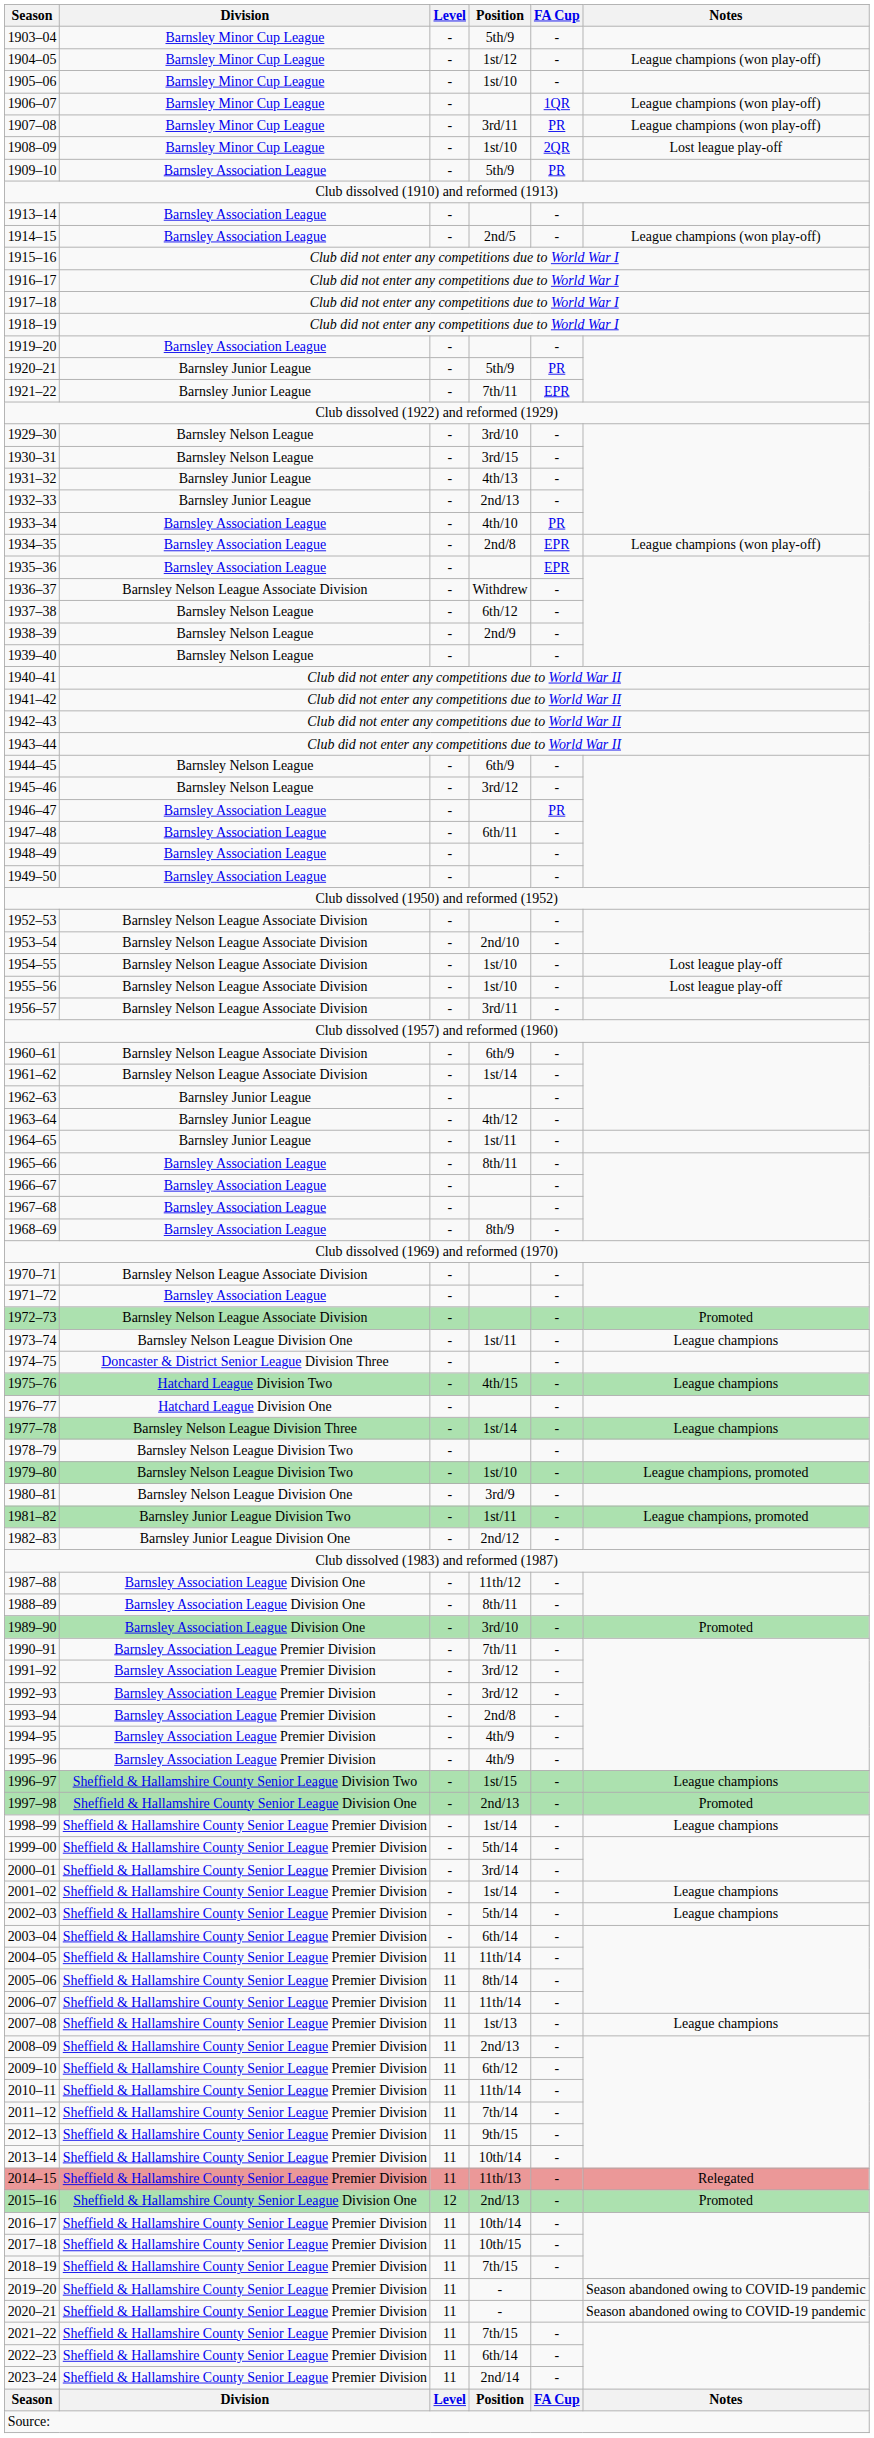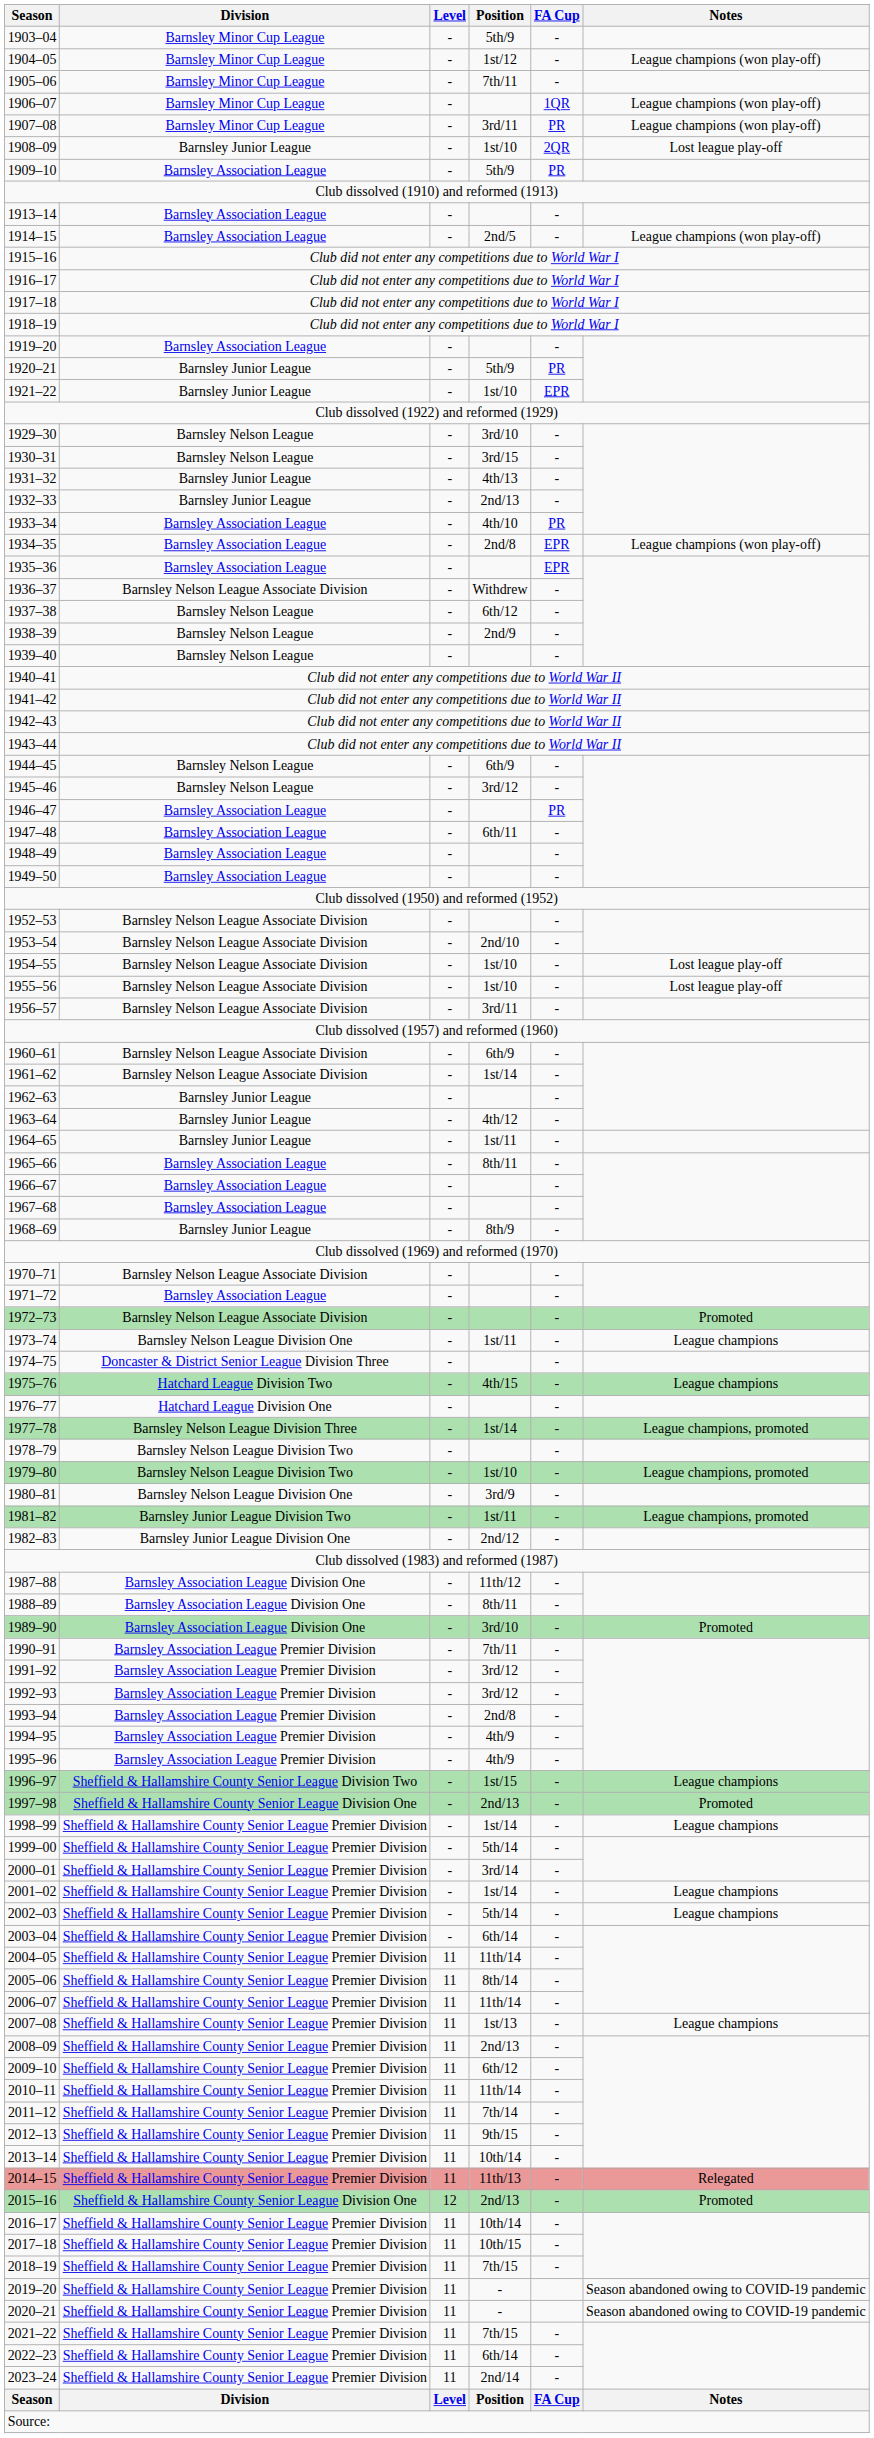 <table class="wikitable collapsible collapsed" style=text-align:center>
 <tr>
 <th>Season</th>
 <th>Division</th>
 <th><a href='#'>Level</a></th>
 <th>Position</th>
 <th><a href='#'>FA Cup</a></th>
 <th>Notes</th>
 </tr>
 <tr>
 <td>1903–04</td>
 <td><a href='#'>Barnsley Minor Cup League</a></td>
 <td>-</td>
 <td>5th/9</td>
 <td>-</td>
 </tr>
 <tr>
 <td>1904–05</td>
 <td><a href='#'>Barnsley Minor Cup League</a></td>
 <td>-</td>
 <td>1st/12</td>
 <td>-</td>
 <td>League champions (won play-off)</td>
 </tr>
 <tr>
 <td>1905–06</td>
 <td><a href='#'>Barnsley Minor Cup League</a></td>
 <td>-</td>
-<td>1st/10</td>
+<td>7th/11</td>
 <td>-</td>
 </tr>
 <tr>
 <td>1906–07</td>
 <td><a href='#'>Barnsley Minor Cup League</a></td>
 <td>-</td>
 <td></td>
 <td><a href='#'>1QR</a></td>
 <td>League champions (won play-off)</td>
 </tr>
 <tr>
 <td>1907–08</td>
 <td><a href='#'>Barnsley Minor Cup League</a></td>
 <td>-</td>
 <td>3rd/11</td>
 <td><a href='#'>PR</a></td>
 <td>League champions (won play-off)</td>
 </tr>
 <tr>
 <td>1908–09</td>
-<td><a href='#'>Barnsley Minor Cup League</a></td>
+<td>Barnsley Junior League</td>
 <td>-</td>
 <td>1st/10</td>
 <td><a href='#'>2QR</a></td>
 <td>Lost league play-off</td>
 </tr>
 <tr>
 <td>1909–10</td>
 <td><a href='#'>Barnsley Association League</a></td>
 <td>-</td>
 <td>5th/9</td>
 <td><a href='#'>PR</a></td>
 </tr>
 <tr>
 <td colspan=6>Club dissolved (1910) and reformed (1913)</td>
 </tr>
 <tr>
 <td>1913–14</td>
 <td><a href='#'>Barnsley Association League</a></td>
 <td>-</td>
 <td></td>
 <td>-</td>
 </tr>
 <tr>
 <td>1914–15</td>
 <td><a href='#'>Barnsley Association League</a></td>
 <td>-</td>
 <td>2nd/5</td>
 <td>-</td>
 <td>League champions (won play-off)</td>
 </tr>
 <tr>
 <td>1915–16</td>
 <td colspan="7"><em>Club did not enter any competitions due to <a href='#'>World War I</a></em></td>
 </tr>
 <tr>
 <td>1916–17</td>
 <td colspan="7"><em>Club did not enter any competitions due to <a href='#'>World War I</a></em></td>
 </tr>
 <tr>
 <td>1917–18</td>
 <td colspan="7"><em>Club did not enter any competitions due to <a href='#'>World War I</a></em></td>
 </tr>
 <tr>
 <td>1918–19</td>
 <td colspan="7"><em>Club did not enter any competitions due to <a href='#'>World War I</a></em></td>
 </tr>
 <tr>
 <td>1919–20</td>
 <td><a href='#'>Barnsley Association League</a></td>
 <td>-</td>
 <td></td>
 <td>-</td>
 </tr>
 <tr>
 <td>1920–21</td>
 <td>Barnsley Junior League</td>
 <td>-</td>
 <td>5th/9</td>
 <td><a href='#'>PR</a></td>
 </tr>
 <tr>
 <td>1921–22</td>
 <td>Barnsley Junior League</td>
 <td>-</td>
-<td>7th/11</td>
+<td>1st/10</td>
 <td><a href='#'>EPR</a></td>
 </tr>
 <tr>
 <td colspan=6>Club dissolved (1922) and reformed (1929)</td>
 </tr>
 <tr>
 <td>1929–30</td>
 <td>Barnsley Nelson League</td>
 <td>-</td>
 <td>3rd/10</td>
 <td>-</td>
 </tr>
 <tr>
 <td>1930–31</td>
 <td>Barnsley Nelson League</td>
 <td>-</td>
 <td>3rd/15</td>
 <td>-</td>
 </tr>
 <tr>
 <td>1931–32</td>
 <td>Barnsley Junior League</td>
 <td>-</td>
 <td>4th/13</td>
 <td>-</td>
 </tr>
 <tr>
 <td>1932–33</td>
 <td>Barnsley Junior League</td>
 <td>-</td>
 <td>2nd/13</td>
 <td>-</td>
 </tr>
 <tr>
 <td>1933–34</td>
 <td><a href='#'>Barnsley Association League</a></td>
 <td>-</td>
 <td>4th/10</td>
 <td><a href='#'>PR</a></td>
 </tr>
 <tr>
 <td>1934–35</td>
 <td><a href='#'>Barnsley Association League</a></td>
 <td>-</td>
 <td>2nd/8</td>
 <td><a href='#'>EPR</a></td>
 <td>League champions (won play-off)</td>
 </tr>
 <tr>
 <td>1935–36</td>
 <td><a href='#'>Barnsley Association League</a></td>
 <td>-</td>
 <td></td>
 <td><a href='#'>EPR</a></td>
 </tr>
 <tr>
 <td>1936–37</td>
 <td>Barnsley Nelson League Associate Division</td>
 <td>-</td>
 <td>Withdrew</td>
 <td>-</td>
 </tr>
 <tr>
 <td>1937–38</td>
 <td>Barnsley Nelson League</td>
 <td>-</td>
 <td>6th/12</td>
 <td>-</td>
 </tr>
 <tr>
 <td>1938–39</td>
 <td>Barnsley Nelson League</td>
 <td>-</td>
 <td>2nd/9</td>
 <td>-</td>
 </tr>
 <tr>
 <td>1939–40</td>
 <td>Barnsley Nelson League</td>
 <td>-</td>
 <td></td>
 <td>-</td>
 </tr>
 <tr>
 <td>1940–41</td>
 <td colspan="7"><em>Club did not enter any competitions due to <a href='#'>World War II</a></em></td>
 </tr>
 <tr>
 <td>1941–42</td>
 <td colspan="7"><em>Club did not enter any competitions due to <a href='#'>World War II</a></em></td>
 </tr>
 <tr>
 <td>1942–43</td>
 <td colspan="7"><em>Club did not enter any competitions due to <a href='#'>World War II</a></em></td>
 </tr>
 <tr>
 <td>1943–44</td>
 <td colspan="7"><em>Club did not enter any competitions due to <a href='#'>World War II</a></em></td>
 </tr>
 <tr>
 <td>1944–45</td>
 <td>Barnsley Nelson League</td>
 <td>-</td>
 <td>6th/9</td>
 <td>-</td>
 </tr>
 <tr>
 <td>1945–46</td>
 <td>Barnsley Nelson League</td>
 <td>-</td>
 <td>3rd/12</td>
 <td>-</td>
 </tr>
 <tr>
 <td>1946–47</td>
 <td><a href='#'>Barnsley Association League</a></td>
 <td>-</td>
 <td></td>
 <td><a href='#'>PR</a></td>
 </tr>
 <tr>
 <td>1947–48</td>
 <td><a href='#'>Barnsley Association League</a></td>
 <td>-</td>
 <td>6th/11</td>
 <td>-</td>
 </tr>
 <tr>
 <td>1948–49</td>
 <td><a href='#'>Barnsley Association League</a></td>
 <td>-</td>
 <td></td>
 <td>-</td>
 </tr>
 <tr>
 <td>1949–50</td>
 <td><a href='#'>Barnsley Association League</a></td>
 <td>-</td>
 <td></td>
 <td>-</td>
 </tr>
 <tr>
 <td colspan=6>Club dissolved (1950) and reformed (1952)</td>
 </tr>
 <tr>
 <td>1952–53</td>
 <td>Barnsley Nelson League Associate Division</td>
 <td>-</td>
 <td></td>
 <td>-</td>
 </tr>
 <tr>
 <td>1953–54</td>
 <td>Barnsley Nelson League Associate Division</td>
 <td>-</td>
 <td>2nd/10</td>
 <td>-</td>
 </tr>
 <tr>
 <td>1954–55</td>
 <td>Barnsley Nelson League Associate Division</td>
 <td>-</td>
 <td>1st/10</td>
 <td>-</td>
 <td>Lost league play-off</td>
 </tr>
 <tr>
 <td>1955–56</td>
 <td>Barnsley Nelson League Associate Division</td>
 <td>-</td>
 <td>1st/10</td>
 <td>-</td>
 <td>Lost league play-off</td>
 </tr>
 <tr>
 <td>1956–57</td>
 <td>Barnsley Nelson League Associate Division</td>
 <td>-</td>
 <td>3rd/11</td>
 <td>-</td>
 </tr>
 <tr>
 <td colspan=6>Club dissolved (1957) and reformed (1960)</td>
 </tr>
 <tr>
 <td>1960–61</td>
 <td>Barnsley Nelson League Associate Division</td>
 <td>-</td>
 <td>6th/9</td>
 <td>-</td>
 </tr>
 <tr>
 <td>1961–62</td>
 <td>Barnsley Nelson League Associate Division</td>
 <td>-</td>
 <td>1st/14</td>
 <td>-</td>
 </tr>
 <tr>
 <td>1962–63</td>
 <td>Barnsley Junior League</td>
 <td>-</td>
 <td></td>
 <td>-</td>
 </tr>
 <tr>
 <td>1963–64</td>
 <td>Barnsley Junior League</td>
 <td>-</td>
 <td>4th/12</td>
 <td>-</td>
 </tr>
 <tr>
 <td>1964–65</td>
 <td>Barnsley Junior League</td>
 <td>-</td>
 <td>1st/11</td>
 <td>-</td>
 <td></td>
 </tr>
 <tr>
 <td>1965–66</td>
 <td><a href='#'>Barnsley Association League</a></td>
 <td>-</td>
 <td>8th/11</td>
 <td>-</td>
 </tr>
 <tr>
 <td>1966–67</td>
 <td><a href='#'>Barnsley Association League</a></td>
 <td>-</td>
 <td></td>
 <td>-</td>
 </tr>
 <tr>
 <td>1967–68</td>
 <td><a href='#'>Barnsley Association League</a></td>
 <td>-</td>
 <td></td>
 <td>-</td>
 </tr>
 <tr>
 <td>1968–69</td>
-<td><a href='#'>Barnsley Association League</a></td>
+<td>Barnsley Junior League</td>
 <td>-</td>
 <td>8th/9</td>
 <td>-</td>
 </tr>
 <tr>
 <td colspan=6>Club dissolved (1969) and reformed (1970)</td>
 </tr>
 <tr>
 <td>1970–71</td>
 <td>Barnsley Nelson League Associate Division</td>
 <td>-</td>
 <td></td>
 <td>-</td>
 </tr>
 <tr>
 <td>1971–72</td>
 <td><a href='#'>Barnsley Association League</a></td>
 <td>-</td>
 <td></td>
 <td>-</td>
 </tr>
 <tr bgcolor="#ACE1AF">
 <td>1972–73</td>
 <td>Barnsley Nelson League Associate Division</td>
 <td>-</td>
 <td></td>
 <td>-</td>
 <td>Promoted</td>
 </tr>
 <tr>
 <td>1973–74</td>
 <td>Barnsley Nelson League Division One</td>
 <td>-</td>
 <td>1st/11</td>
 <td>-</td>
 <td>League champions</td>
 </tr>
 <tr>
 <td>1974–75</td>
 <td><a href='#'>Doncaster & District Senior League</a> Division Three</td>
 <td>-</td>
 <td></td>
 <td>-</td>
 </tr>
 <tr bgcolor="#ACE1AF">
 <td>1975–76</td>
 <td><a href='#'>Hatchard League</a> Division Two</td>
 <td>-</td>
 <td>4th/15</td>
 <td>-</td>
 <td>League champions</td>
 </tr>
 <tr>
 <td>1976–77</td>
 <td><a href='#'>Hatchard League</a> Division One</td>
 <td>-</td>
 <td></td>
 <td>-</td>
 </tr>
 <tr bgcolor="#ACE1AF">
 <td>1977–78</td>
 <td>Barnsley Nelson League Division Three</td>
 <td>-</td>
 <td>1st/14</td>
 <td>-</td>
-<td>League champions</td>
+<td>League champions, promoted</td>
 </tr>
 <tr>
 <td>1978–79</td>
 <td>Barnsley Nelson League Division Two</td>
 <td>-</td>
 <td></td>
 <td>-</td>
 </tr>
 <tr bgcolor="#ACE1AF">
 <td>1979–80</td>
 <td>Barnsley Nelson League Division Two</td>
 <td>-</td>
 <td>1st/10</td>
 <td>-</td>
 <td>League champions, promoted</td>
 </tr>
 <tr>
 <td>1980–81</td>
 <td>Barnsley Nelson League Division One</td>
 <td>-</td>
 <td>3rd/9</td>
 <td>-</td>
 </tr>
 <tr bgcolor="#ACE1AF">
 <td>1981–82</td>
 <td>Barnsley Junior League Division Two</td>
 <td>-</td>
 <td>1st/11</td>
 <td>-</td>
 <td>League champions, promoted</td>
 </tr>
 <tr>
 <td>1982–83</td>
 <td>Barnsley Junior League Division One</td>
 <td>-</td>
 <td>2nd/12</td>
 <td>-</td>
 </tr>
 <tr>
 <td colspan=6>Club dissolved (1983) and reformed (1987)</td>
 </tr>
 <tr>
 <td>1987–88</td>
 <td><a href='#'>Barnsley Association League</a> Division One</td>
 <td>-</td>
 <td>11th/12</td>
 <td>-</td>
 </tr>
 <tr>
 <td>1988–89</td>
 <td><a href='#'>Barnsley Association League</a> Division One</td>
 <td>-</td>
 <td>8th/11</td>
 <td>-</td>
 </tr>
 <tr bgcolor="#ACE1AF">
 <td>1989–90</td>
 <td><a href='#'>Barnsley Association League</a> Division One</td>
 <td>-</td>
 <td>3rd/10</td>
 <td>-</td>
 <td>Promoted</td>
 </tr>
 <tr>
 <td>1990–91</td>
 <td><a href='#'>Barnsley Association League</a> Premier Division</td>
 <td>-</td>
 <td>7th/11</td>
 <td>-</td>
 </tr>
 <tr>
 <td>1991–92</td>
 <td><a href='#'>Barnsley Association League</a> Premier Division</td>
 <td>-</td>
 <td>3rd/12</td>
 <td>-</td>
 </tr>
 <tr>
 <td>1992–93</td>
 <td><a href='#'>Barnsley Association League</a> Premier Division</td>
 <td>-</td>
 <td>3rd/12</td>
 <td>-</td>
 </tr>
 <tr>
 <td>1993–94</td>
 <td><a href='#'>Barnsley Association League</a> Premier Division</td>
 <td>-</td>
 <td>2nd/8</td>
 <td>-</td>
 </tr>
 <tr>
 <td>1994–95</td>
 <td><a href='#'>Barnsley Association League</a> Premier Division</td>
 <td>-</td>
 <td>4th/9</td>
 <td>-</td>
 </tr>
 <tr>
 <td>1995–96</td>
 <td><a href='#'>Barnsley Association League</a> Premier Division</td>
 <td>-</td>
 <td>4th/9</td>
 <td>-</td>
 </tr>
 <tr bgcolor="#ACE1AF">
 <td>1996–97</td>
 <td><a href='#'>Sheffield & Hallamshire County Senior League</a> Division Two</td>
 <td>-</td>
 <td>1st/15</td>
 <td>-</td>
 <td>League champions</td>
 </tr>
 <tr bgcolor="#ACE1AF">
 <td>1997–98</td>
 <td><a href='#'>Sheffield & Hallamshire County Senior League</a> Division One</td>
 <td>-</td>
 <td>2nd/13</td>
 <td>-</td>
 <td>Promoted</td>
 </tr>
 <tr>
 <td>1998–99</td>
 <td><a href='#'>Sheffield & Hallamshire County Senior League</a> Premier Division</td>
 <td>-</td>
 <td>1st/14</td>
 <td>-</td>
 <td>League champions</td>
 </tr>
 <tr>
 <td>1999–00</td>
 <td><a href='#'>Sheffield & Hallamshire County Senior League</a> Premier Division</td>
 <td>-</td>
 <td>5th/14</td>
 <td>-</td>
 </tr>
 <tr>
 <td>2000–01</td>
 <td><a href='#'>Sheffield & Hallamshire County Senior League</a> Premier Division</td>
 <td>-</td>
 <td>3rd/14</td>
 <td>-</td>
 </tr>
 <tr>
 <td>2001–02</td>
 <td><a href='#'>Sheffield & Hallamshire County Senior League</a> Premier Division</td>
 <td>-</td>
 <td>1st/14</td>
 <td>-</td>
 <td>League champions</td>
 </tr>
 <tr>
 <td>2002–03</td>
 <td><a href='#'>Sheffield & Hallamshire County Senior League</a> Premier Division</td>
 <td>-</td>
 <td>5th/14</td>
 <td>-</td>
 <td>League champions</td>
 </tr>
 <tr>
 <td>2003–04</td>
 <td><a href='#'>Sheffield & Hallamshire County Senior League</a> Premier Division</td>
 <td>-</td>
 <td>6th/14</td>
 <td>-</td>
 </tr>
 <tr>
 <td>2004–05</td>
 <td><a href='#'>Sheffield & Hallamshire County Senior League</a> Premier Division</td>
 <td>11</td>
 <td>11th/14</td>
 <td>-</td>
 </tr>
 <tr>
 <td>2005–06</td>
 <td><a href='#'>Sheffield & Hallamshire County Senior League</a> Premier Division</td>
 <td>11</td>
 <td>8th/14</td>
 <td>-</td>
 </tr>
 <tr>
 <td>2006–07</td>
 <td><a href='#'>Sheffield & Hallamshire County Senior League</a> Premier Division</td>
 <td>11</td>
 <td>11th/14</td>
 <td>-</td>
 </tr>
 <tr>
 <td>2007–08</td>
 <td><a href='#'>Sheffield & Hallamshire County Senior League</a> Premier Division</td>
 <td>11</td>
 <td>1st/13</td>
 <td>-</td>
 <td>League champions</td>
 </tr>
 <tr>
 <td>2008–09</td>
 <td><a href='#'>Sheffield & Hallamshire County Senior League</a> Premier Division</td>
 <td>11</td>
 <td>2nd/13</td>
 <td>-</td>
 </tr>
 <tr>
 <td>2009–10</td>
 <td><a href='#'>Sheffield & Hallamshire County Senior League</a> Premier Division</td>
 <td>11</td>
 <td>6th/12</td>
 <td>-</td>
 </tr>
 <tr>
 <td>2010–11</td>
 <td><a href='#'>Sheffield & Hallamshire County Senior League</a> Premier Division</td>
 <td>11</td>
 <td>11th/14</td>
 <td>-</td>
 </tr>
 <tr>
 <td>2011–12</td>
 <td><a href='#'>Sheffield & Hallamshire County Senior League</a> Premier Division</td>
 <td>11</td>
 <td>7th/14</td>
 <td>-</td>
 </tr>
 <tr>
 <td>2012–13</td>
 <td><a href='#'>Sheffield & Hallamshire County Senior League</a> Premier Division</td>
 <td>11</td>
 <td>9th/15</td>
 <td>-</td>
 </tr>
 <tr>
 <td>2013–14</td>
 <td><a href='#'>Sheffield & Hallamshire County Senior League</a> Premier Division</td>
 <td>11</td>
 <td>10th/14</td>
 <td>-</td>
 </tr>
 <tr bgcolor="#EB9898">
 <td>2014–15</td>
 <td><a href='#'>Sheffield & Hallamshire County Senior League</a> Premier Division</td>
 <td>11</td>
 <td>11th/13</td>
 <td>-</td>
 <td>Relegated</td>
 </tr>
 <tr bgcolor="#ACE1AF">
 <td>2015–16</td>
 <td><a href='#'>Sheffield & Hallamshire County Senior League</a> Division One</td>
 <td>12</td>
 <td>2nd/13</td>
 <td>-</td>
 <td>Promoted</td>
 </tr>
 <tr>
 <td>2016–17</td>
 <td><a href='#'>Sheffield & Hallamshire County Senior League</a> Premier Division</td>
 <td>11</td>
 <td>10th/14</td>
 <td>-</td>
 </tr>
 <tr>
 <td>2017–18</td>
 <td><a href='#'>Sheffield & Hallamshire County Senior League</a> Premier Division</td>
 <td>11</td>
 <td>10th/15</td>
 <td>-</td>
 </tr>
 <tr>
 <td>2018–19</td>
 <td><a href='#'>Sheffield & Hallamshire County Senior League</a> Premier Division</td>
 <td>11</td>
 <td>7th/15</td>
 <td>-</td>
 </tr>
 <tr>
 <td>2019–20</td>
 <td><a href='#'>Sheffield & Hallamshire County Senior League</a> Premier Division</td>
 <td>11</td>
 <td>-</td>
 <td></td>
 <td>Season abandoned owing to COVID-19 pandemic</td>
 </tr>
 <tr>
 <td>2020–21</td>
 <td><a href='#'>Sheffield & Hallamshire County Senior League</a> Premier Division</td>
 <td>11</td>
 <td>-</td>
 <td></td>
 <td>Season abandoned owing to COVID-19 pandemic</td>
 </tr>
 <tr>
 <td>2021–22</td>
 <td><a href='#'>Sheffield & Hallamshire County Senior League</a> Premier Division</td>
 <td>11</td>
 <td>7th/15</td>
 <td>-</td>
 </tr>
 <tr>
 <td>2022–23</td>
 <td><a href='#'>Sheffield & Hallamshire County Senior League</a> Premier Division</td>
 <td>11</td>
 <td>6th/14</td>
 <td>-</td>
 </tr>
 <tr>
 <td>2023–24</td>
 <td><a href='#'>Sheffield & Hallamshire County Senior League</a> Premier Division</td>
 <td>11</td>
 <td>2nd/14</td>
 <td>-</td>
 </tr>
 <tr>
 <th>Season</th>
 <th>Division</th>
 <th><a href='#'>Level</a></th>
 <th>Position</th>
 <th><a href='#'>FA Cup</a></th>
 <th>Notes</th>
 </tr>
 <tr>
 <td align=left colspan=7>Source: </td>
 </tr>
 </table>
